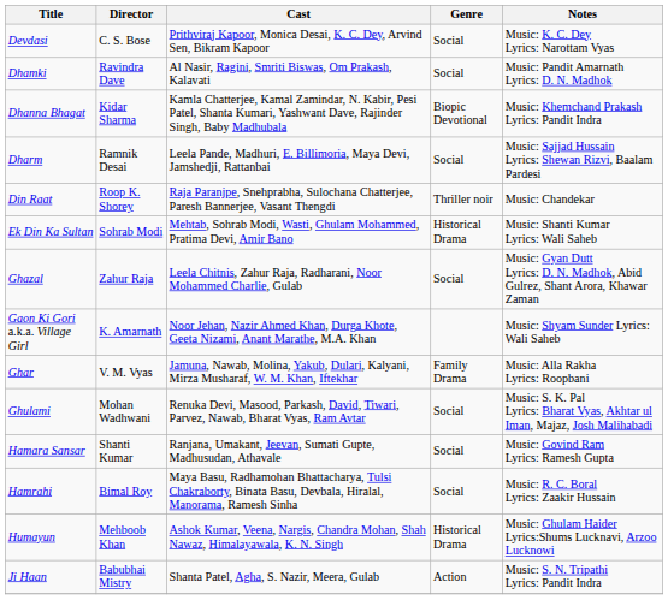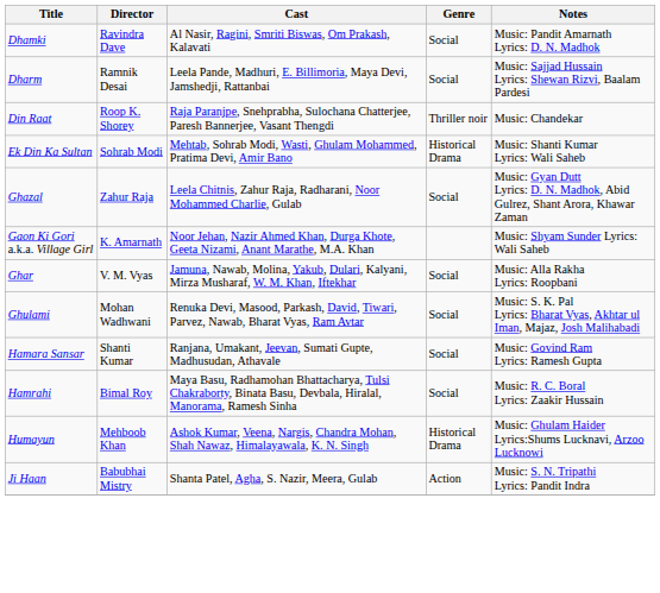 <table class="wikitable">
 <tr>
 <th>Title</th>
 <th>Director</th>
 <th>Cast</th>
 <th>Genre</th>
 <th>Notes</th>
 </tr>
 <tr>
-<td><em><a href='#'>Devdasi</a></em></td>
-<td>C. S. Bose</td>
-<td><a href='#'>Prithviraj Kapoor</a>, Monica Desai, <a href='#'>K. C. Dey</a>, Arvind Sen, Bikram Kapoor</td>
-<td>Social</td>
-<td>Music: <a href='#'>K. C. Dey</a><br>Lyrics: Narottam Vyas</td>
-</tr>
-<tr>
 <td><em><a href='#'>Dhamki</a></em></td>
 <td><a href='#'>Ravindra Dave</a></td>
 <td>Al Nasir, <a href='#'>Ragini</a>, <a href='#'>Smriti Biswas</a>, <a href='#'>Om Prakash</a>, Kalavati</td>
 <td>Social</td>
 <td>Music: Pandit Amarnath<br>Lyrics: <a href='#'>D. N. Madhok</a></td>
-</tr>
-<tr>
-<td><em><a href='#'>Dhanna Bhagat</a></em></td>
-<td><a href='#'>Kidar Sharma</a></td>
-<td>Kamla Chatterjee, Kamal Zamindar, N. Kabir, Pesi Patel, Shanta Kumari, Yashwant Dave, Rajinder Singh, Baby <a href='#'>Madhubala</a></td>
-<td>Biopic Devotional</td>
-<td>Music: <a href='#'>Khemchand Prakash</a><br>Lyrics: Pandit Indra</td>
 </tr>
 <tr>
 <td><em><a href='#'>Dharm</a></em></td>
 <td>Ramnik Desai</td>
 <td>Leela Pande, Madhuri, <a href='#'>E. Billimoria</a>, Maya Devi, Jamshedji, Rattanbai</td>
 <td>Social</td>
 <td>Music: <a href='#'>Sajjad Hussain</a><br>Lyrics: <a href='#'>Shewan Rizvi</a>, Baalam Pardesi</td>
 </tr>
 <tr>
 <td><em><a href='#'>Din Raat</a></em></td>
 <td><a href='#'>Roop K. Shorey</a></td>
 <td><a href='#'>Raja Paranjpe</a>, Snehprabha, Sulochana Chatterjee, Paresh Bannerjee, Vasant Thengdi</td>
 <td>Thriller noir</td>
 <td>Music: Chandekar</td>
 </tr>
 <tr>
 <td><em><a href='#'>Ek Din Ka Sultan</a></em></td>
 <td><a href='#'>Sohrab Modi</a></td>
 <td><a href='#'>Mehtab</a>, Sohrab Modi, <a href='#'>Wasti</a>, <a href='#'>Ghulam Mohammed</a>, Pratima Devi, <a href='#'>Amir Bano</a></td>
 <td>Historical Drama</td>
 <td>Music: Shanti Kumar<br>Lyrics: Wali Saheb</td>
 </tr>
 <tr>
 <td><em><a href='#'>Ghazal</a></em></td>
 <td><a href='#'>Zahur Raja</a></td>
 <td><a href='#'>Leela Chitnis</a>, Zahur Raja, Radharani, <a href='#'>Noor Mohammed Charlie</a>, Gulab</td>
 <td>Social</td>
 <td>Music: <a href='#'>Gyan Dutt</a><br>Lyrics: <a href='#'>D. N. Madhok</a>, Abid Gulrez, Shant Arora, Khawar Zaman</td>
 </tr>
 <tr>
 <td><em><a href='#'>Gaon Ki Gori</a></em> a.k.a. <em>Village Girl</em></td>
 <td><a href='#'>K. Amarnath</a></td>
 <td><a href='#'>Noor Jehan</a>, <a href='#'>Nazir Ahmed Khan</a>, <a href='#'>Durga Khote</a>, <a href='#'>Geeta Nizami</a>, <a href='#'>Anant Marathe</a>, M.A. Khan</td>
 <td></td>
 <td>Music: <a href='#'>Shyam Sunder</a> Lyrics: Wali Saheb</td>
 </tr>
 <tr>
 <td><em><a href='#'>Ghar</a></em></td>
 <td>V. M. Vyas</td>
 <td><a href='#'>Jamuna</a>, Nawab, Molina, <a href='#'>Yakub</a>, <a href='#'>Dulari</a>, Kalyani, Mirza Musharaf, <a href='#'>W. M. Khan</a>, <a href='#'>Iftekhar</a></td>
-<td>Family Drama</td>
+<td>Social</td>
 <td>Music: Alla Rakha<br>Lyrics: Roopbani</td>
 </tr>
 <tr>
 <td><em><a href='#'>Ghulami</a></em></td>
 <td>Mohan Wadhwani</td>
 <td>Renuka Devi, Masood, Parkash, <a href='#'>David</a>, <a href='#'>Tiwari</a>, Parvez, Nawab, Bharat Vyas, <a href='#'>Ram Avtar</a></td>
 <td>Social</td>
 <td>Music: S. K. Pal<br>Lyrics: <a href='#'>Bharat Vyas</a>, <a href='#'>Akhtar ul Iman</a>, Majaz, <a href='#'>Josh Malihabadi</a></td>
 </tr>
 <tr>
 <td><em><a href='#'>Hamara Sansar</a></em></td>
 <td>Shanti Kumar</td>
 <td>Ranjana, Umakant, <a href='#'>Jeevan</a>, Sumati Gupte, Madhusudan, Athavale</td>
 <td>Social</td>
 <td>Music: <a href='#'>Govind Ram</a><br>Lyrics: Ramesh Gupta</td>
 </tr>
 <tr>
 <td><em><a href='#'>Hamrahi</a></em></td>
 <td><a href='#'>Bimal Roy</a></td>
 <td>Maya Basu, Radhamohan Bhattacharya, <a href='#'>Tulsi Chakraborty</a>, Binata Basu, Devbala, Hiralal, <a href='#'>Manorama</a>, Ramesh Sinha</td>
 <td>Social</td>
 <td>Music: <a href='#'>R. C. Boral</a><br>Lyrics: Zaakir Hussain</td>
 </tr>
 <tr>
 <td><em><a href='#'>Humayun</a></em></td>
 <td><a href='#'>Mehboob Khan</a></td>
 <td><a href='#'>Ashok Kumar</a>, <a href='#'>Veena</a>, <a href='#'>Nargis</a>, <a href='#'>Chandra Mohan</a>, <a href='#'>Shah Nawaz</a>, <a href='#'>Himalayawala</a>, <a href='#'>K. N. Singh</a></td>
 <td>Historical Drama</td>
 <td>Music: <a href='#'>Ghulam Haider</a> Lyrics:Shums Lucknavi, <a href='#'>Arzoo Lucknowi</a></td>
 </tr>
 <tr>
 <td><em><a href='#'>Ji Haan</a></em></td>
 <td><a href='#'>Babubhai Mistry</a></td>
 <td>Shanta Patel, <a href='#'>Agha</a>, S. Nazir, Meera, Gulab</td>
 <td>Action</td>
 <td>Music: <a href='#'>S. N. Tripathi</a><br>Lyrics: Pandit Indra</td>
 </tr>
 <tr>
 </tr>
 </table>
